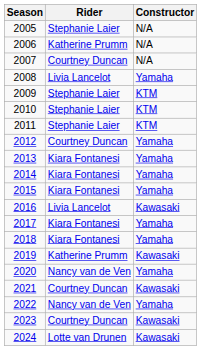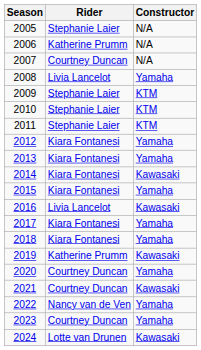 <table class="wikitable sortable">
 <tr>
 <th>Season</th>
 <th>Rider</th>
 <th>Constructor</th>
 </tr>
 <tr>
 <td align="center">2005</td>
 <td> <a href='#'>Stephanie Laier</a></td>
 <td>N/A</td>
 </tr>
 <tr>
 <td align="center">2006</td>
 <td> <a href='#'>Katherine Prumm</a></td>
 <td>N/A</td>
 </tr>
 <tr>
 <td align="center">2007</td>
 <td> <a href='#'>Courtney Duncan</a></td>
 <td>N/A</td>
 </tr>
 <tr>
 <td align="center">2008</td>
 <td> <a href='#'>Livia Lancelot</a></td>
 <td> <a href='#'>Yamaha</a></td>
 </tr>
 <tr>
 <td align="center">2009</td>
 <td> <a href='#'>Stephanie Laier</a></td>
 <td> <a href='#'>KTM</a></td>
 </tr>
 <tr>
 <td align="center">2010</td>
 <td> <a href='#'>Stephanie Laier</a></td>
 <td> <a href='#'>KTM</a></td>
 </tr>
 <tr>
 <td align="center">2011</td>
 <td> <a href='#'>Stephanie Laier</a></td>
 <td> <a href='#'>KTM</a></td>
 </tr>
 <tr>
 <td align="center"><a href='#'>2012</a></td>
-<td> <a href='#'>Courtney Duncan</a></td>
+<td> <a href='#'>Kiara Fontanesi</a></td>
 <td> <a href='#'>Yamaha</a></td>
 </tr>
 <tr>
 <td align="center"><a href='#'>2013</a></td>
 <td> <a href='#'>Kiara Fontanesi</a></td>
 <td> <a href='#'>Yamaha</a></td>
 </tr>
 <tr>
 <td align="center"><a href='#'>2014</a></td>
 <td> <a href='#'>Kiara Fontanesi</a></td>
-<td> <a href='#'>Yamaha</a></td>
+<td> <a href='#'>Kawasaki</a></td>
 </tr>
 <tr>
 <td align="center"><a href='#'>2015</a></td>
 <td> <a href='#'>Kiara Fontanesi</a></td>
 <td> <a href='#'>Yamaha</a></td>
 </tr>
 <tr>
 <td align="center"><a href='#'>2016</a></td>
 <td> <a href='#'>Livia Lancelot</a></td>
 <td> <a href='#'>Kawasaki</a></td>
 </tr>
 <tr>
 <td align="center"><a href='#'>2017</a></td>
 <td> <a href='#'>Kiara Fontanesi</a></td>
 <td> <a href='#'>Yamaha</a></td>
 </tr>
 <tr>
 <td align="center"><a href='#'>2018</a></td>
 <td> <a href='#'>Kiara Fontanesi</a></td>
 <td> <a href='#'>Yamaha</a></td>
 </tr>
 <tr>
 <td align="center"><a href='#'>2019</a></td>
 <td> <a href='#'>Katherine Prumm</a></td>
 <td> <a href='#'>Kawasaki</a></td>
 </tr>
 <tr>
 <td align="center"><a href='#'>2020</a></td>
-<td> <a href='#'>Nancy van de Ven</a></td>
+<td> <a href='#'>Courtney Duncan</a></td>
 <td> <a href='#'>Yamaha</a></td>
 </tr>
 <tr>
 <td align="center"><a href='#'>2021</a></td>
 <td> <a href='#'>Courtney Duncan</a></td>
 <td> <a href='#'>Kawasaki</a></td>
 </tr>
 <tr>
 <td align="center"><a href='#'>2022</a></td>
 <td> <a href='#'>Nancy van de Ven</a></td>
 <td> <a href='#'>Yamaha</a></td>
 </tr>
 <tr>
 <td align="center"><a href='#'>2023</a></td>
 <td> <a href='#'>Courtney Duncan</a></td>
-<td> <a href='#'>Kawasaki</a></td>
+<td> <a href='#'>Yamaha</a></td>
 </tr>
 <tr>
 <td align="center"><a href='#'>2024</a></td>
 <td> <a href='#'>Lotte van Drunen</a></td>
 <td> <a href='#'>Kawasaki</a></td>
 </tr>
 </table>
